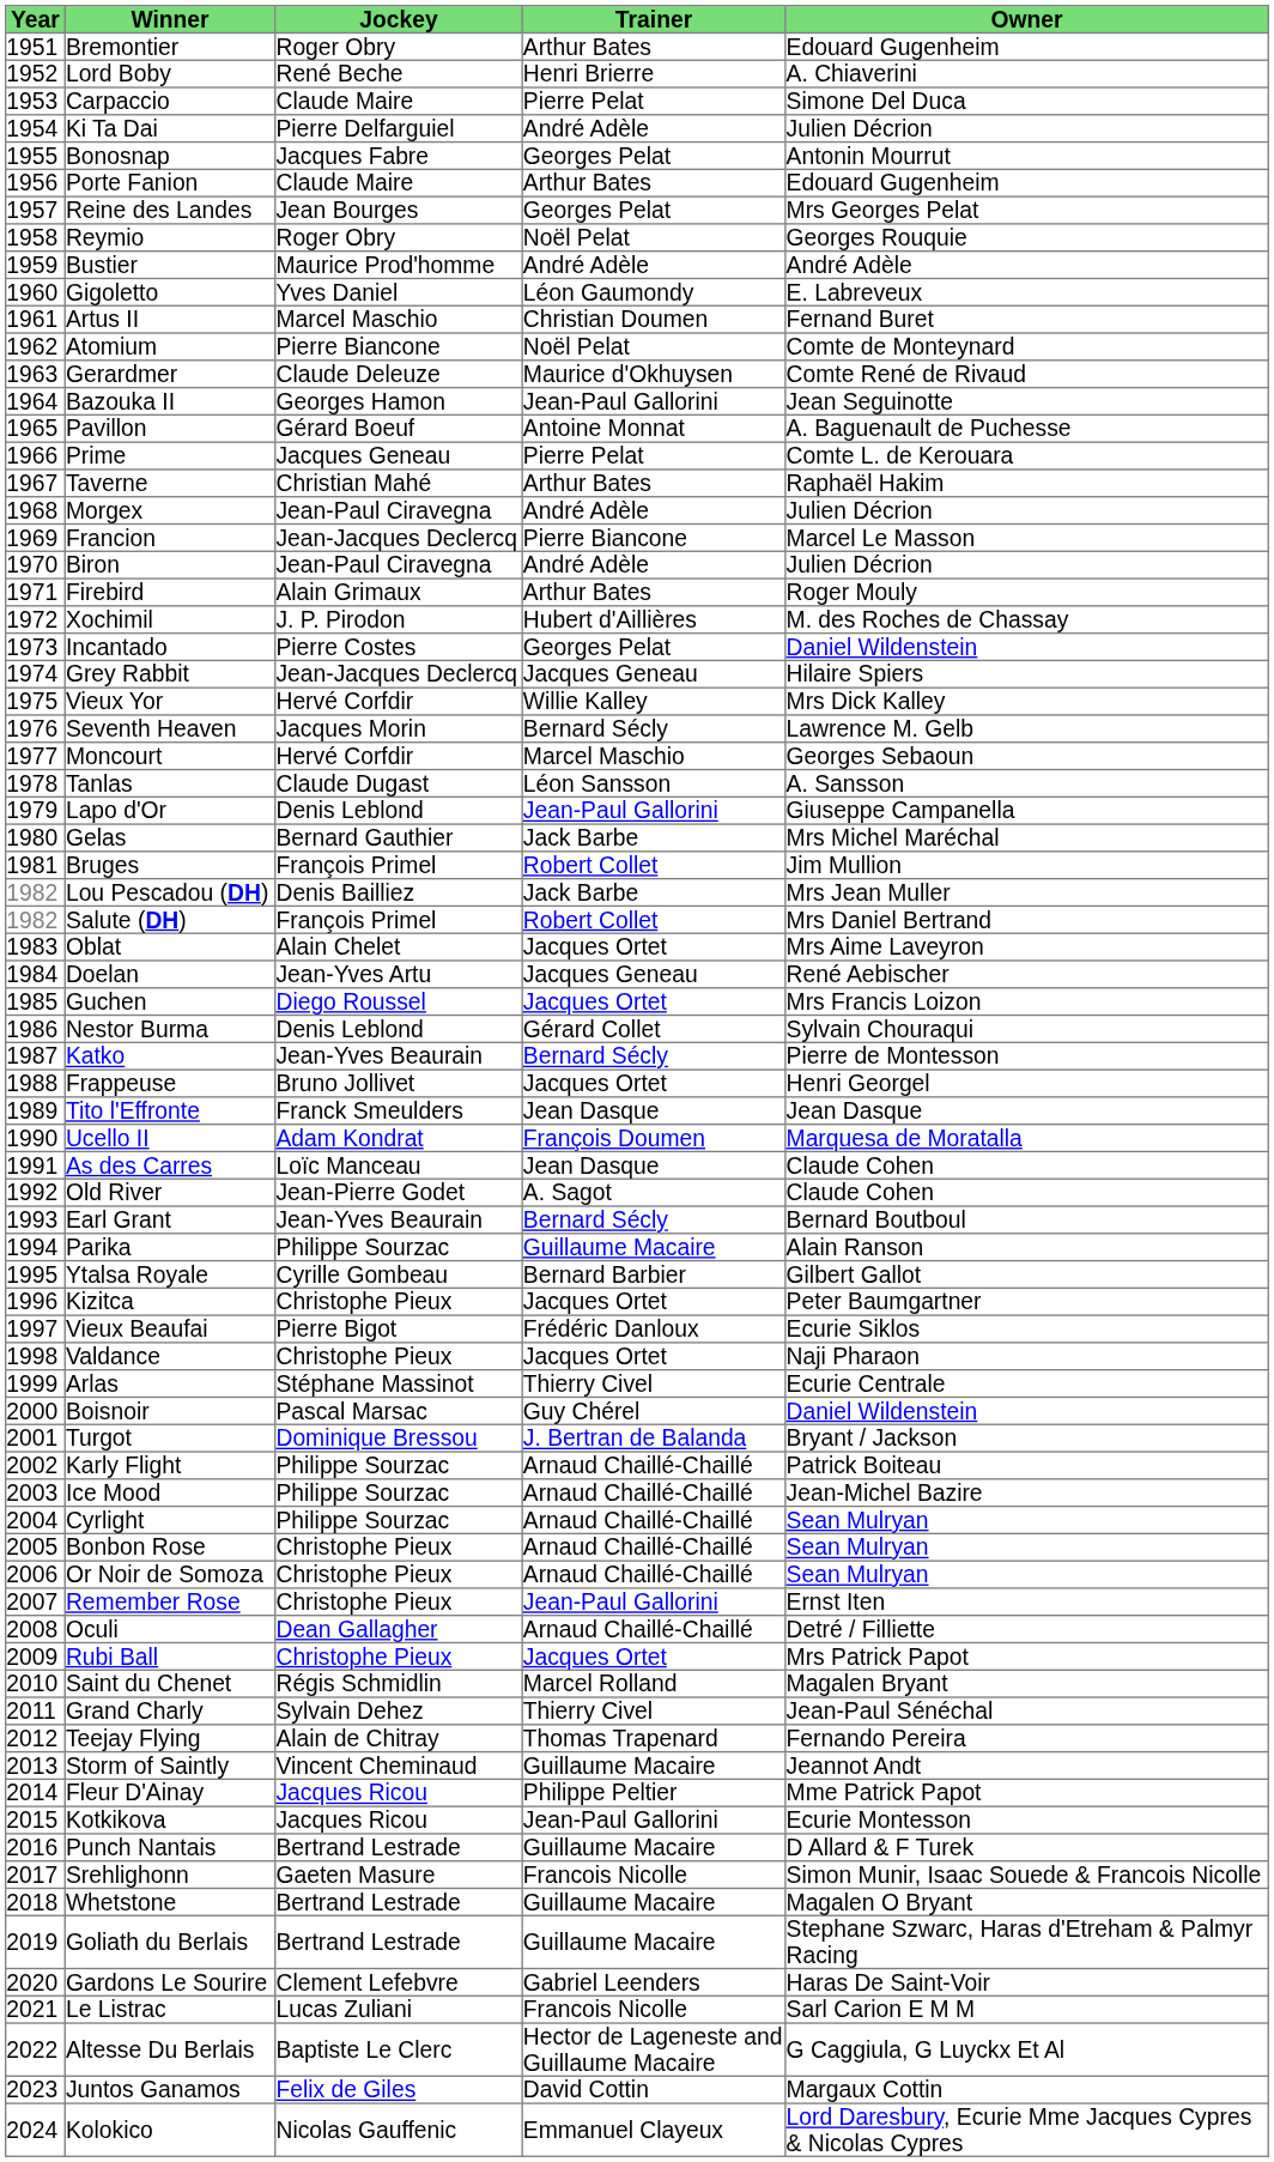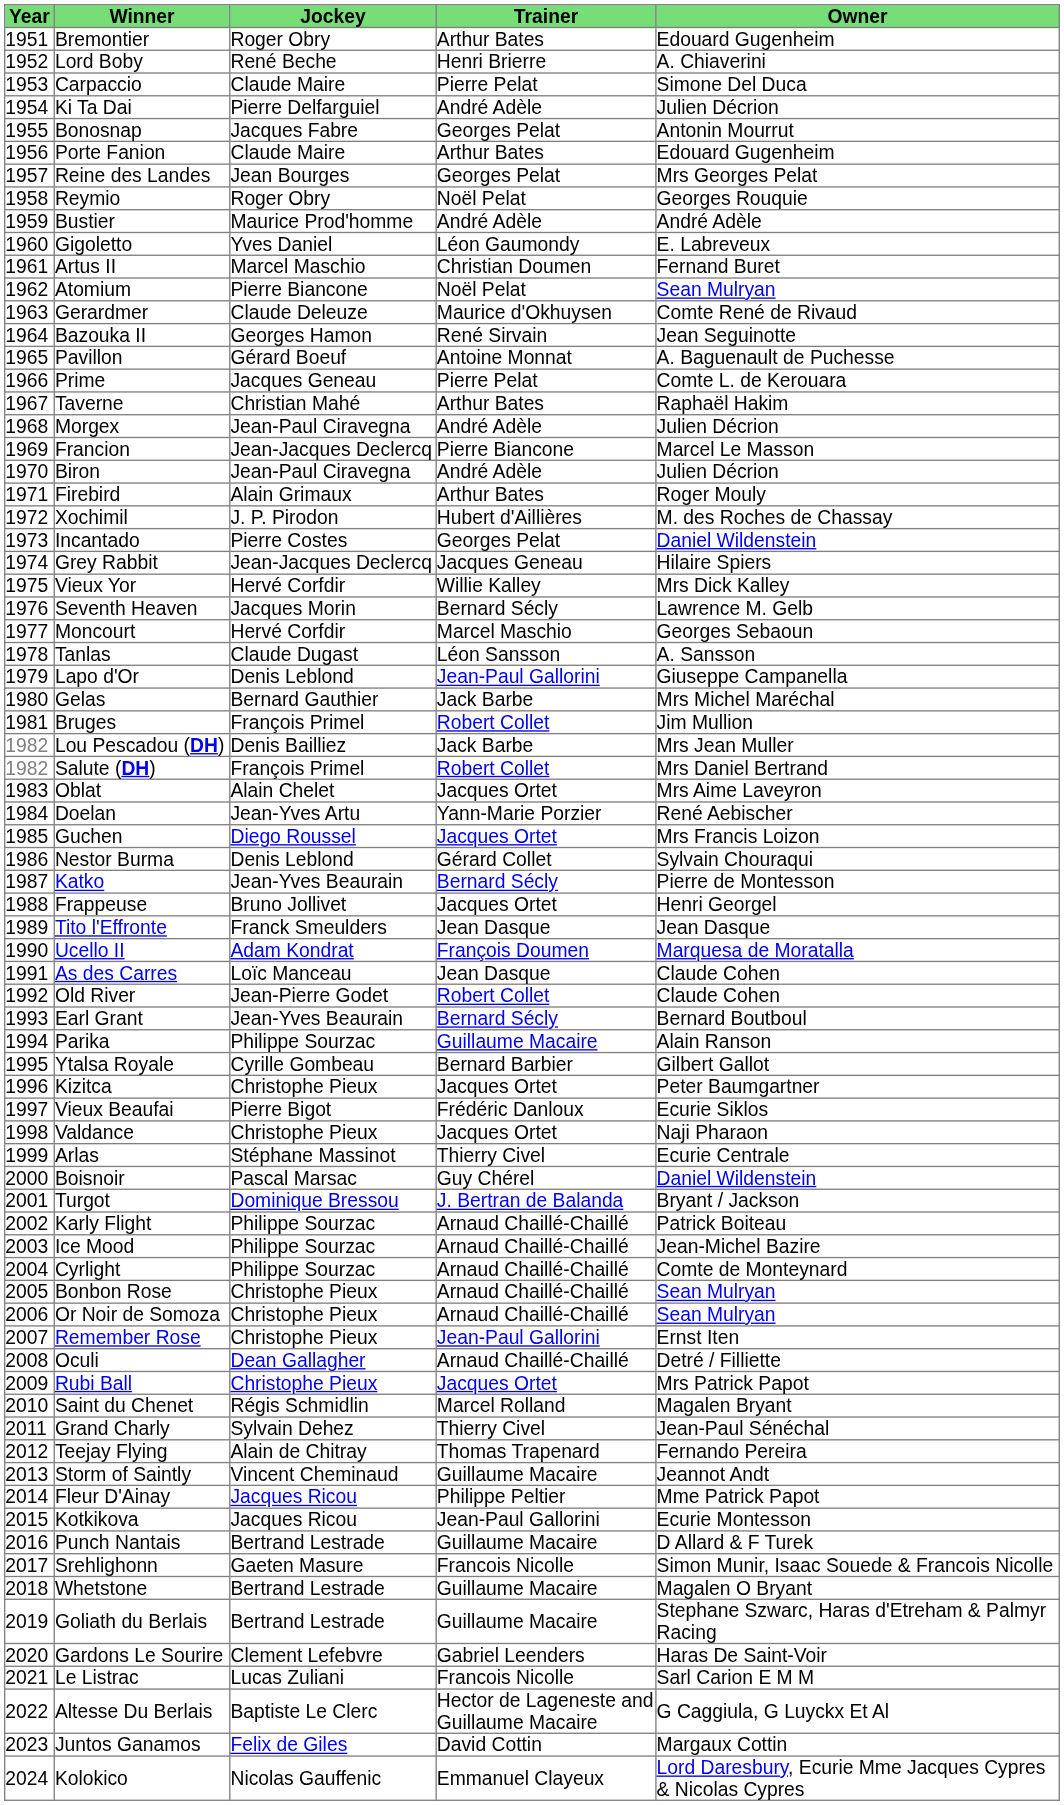 <table class = "sortable" | border="1" cellpadding="0" style="border-collapse: collapse; font-size:90%">
 <tr bgcolor="#77dd77" align="center">
 <th width="36px"><strong>Year</strong><br></th>
 <th width="130px"><strong>Winner</strong><br></th>
 <th width="153px"><strong>Jockey</strong><br></th>
 <th width="163px"><strong>Trainer</strong><br></th>
 <th width="300px"><strong>Owner</strong><br></th>
 </tr>
 <tr>
 <td>1951</td>
 <td>Bremontier</td>
 <td>Roger Obry</td>
 <td>Arthur Bates</td>
 <td>Edouard Gugenheim</td>
 </tr>
 <tr>
 <td>1952</td>
 <td>Lord Boby</td>
 <td>René Beche</td>
 <td>Henri Brierre</td>
 <td>A. Chiaverini</td>
 </tr>
 <tr>
 <td>1953</td>
 <td>Carpaccio</td>
 <td>Claude Maire</td>
 <td>Pierre Pelat</td>
 <td>Simone Del Duca</td>
 </tr>
 <tr>
 <td>1954</td>
 <td>Ki Ta Dai</td>
 <td>Pierre Delfarguiel</td>
 <td>André Adèle</td>
 <td>Julien Décrion</td>
 </tr>
 <tr>
 <td>1955</td>
 <td>Bonosnap</td>
 <td>Jacques Fabre</td>
 <td>Georges Pelat</td>
 <td>Antonin Mourrut</td>
 </tr>
 <tr>
 <td>1956</td>
 <td>Porte Fanion</td>
 <td>Claude Maire</td>
 <td>Arthur Bates</td>
 <td>Edouard Gugenheim</td>
 </tr>
 <tr>
 <td>1957</td>
 <td>Reine des Landes</td>
 <td>Jean Bourges</td>
 <td>Georges Pelat</td>
 <td>Mrs Georges Pelat</td>
 </tr>
 <tr>
 <td>1958</td>
 <td>Reymio</td>
 <td>Roger Obry</td>
 <td>Noël Pelat</td>
 <td>Georges Rouquie</td>
 </tr>
 <tr>
 <td>1959</td>
 <td>Bustier</td>
 <td>Maurice Prod'homme</td>
 <td>André Adèle</td>
 <td>André Adèle</td>
 </tr>
 <tr>
 <td>1960</td>
 <td>Gigoletto</td>
 <td>Yves Daniel</td>
 <td>Léon Gaumondy</td>
 <td>E. Labreveux</td>
 </tr>
 <tr>
 <td>1961</td>
 <td>Artus II</td>
 <td>Marcel Maschio</td>
 <td>Christian Doumen</td>
 <td>Fernand Buret</td>
 </tr>
 <tr>
 <td>1962</td>
 <td>Atomium</td>
 <td>Pierre Biancone</td>
 <td>Noël Pelat</td>
-<td>Comte de Monteynard</td>
+<td><a href='#'>Sean Mulryan</a></td>
 </tr>
 <tr>
 <td>1963</td>
 <td>Gerardmer</td>
 <td>Claude Deleuze</td>
 <td>Maurice d'Okhuysen</td>
 <td>Comte René de Rivaud</td>
 </tr>
 <tr>
 <td>1964</td>
 <td>Bazouka II</td>
 <td>Georges Hamon</td>
-<td>Jean-Paul Gallorini</td>
+<td>René Sirvain</td>
 <td>Jean Seguinotte</td>
 </tr>
 <tr>
 <td>1965</td>
 <td>Pavillon</td>
 <td>Gérard Boeuf</td>
 <td>Antoine Monnat</td>
 <td>A. Baguenault de Puchesse</td>
 </tr>
 <tr>
 <td>1966</td>
 <td>Prime</td>
 <td>Jacques Geneau</td>
 <td>Pierre Pelat</td>
 <td>Comte L. de Kerouara</td>
 </tr>
 <tr>
 <td>1967</td>
 <td>Taverne</td>
 <td>Christian Mahé</td>
 <td>Arthur Bates</td>
 <td>Raphaël Hakim</td>
 </tr>
 <tr>
 <td>1968</td>
 <td>Morgex</td>
 <td>Jean-Paul Ciravegna</td>
 <td>André Adèle</td>
 <td>Julien Décrion</td>
 </tr>
 <tr>
 <td>1969</td>
 <td>Francion</td>
 <td>Jean-Jacques Declercq</td>
 <td>Pierre Biancone</td>
 <td>Marcel Le Masson</td>
 </tr>
 <tr>
 <td>1970</td>
 <td>Biron</td>
 <td>Jean-Paul Ciravegna</td>
 <td>André Adèle</td>
 <td>Julien Décrion</td>
 </tr>
 <tr>
 <td>1971</td>
 <td>Firebird</td>
 <td>Alain Grimaux</td>
 <td>Arthur Bates</td>
 <td>Roger Mouly</td>
 </tr>
 <tr>
 <td>1972</td>
 <td>Xochimil</td>
 <td>J. P. Pirodon</td>
 <td>Hubert d'Aillières</td>
 <td>M. des Roches de Chassay</td>
 </tr>
 <tr>
 <td>1973</td>
 <td>Incantado</td>
 <td>Pierre Costes</td>
 <td>Georges Pelat</td>
 <td><a href='#'>Daniel Wildenstein</a></td>
 </tr>
 <tr>
 <td>1974</td>
 <td>Grey Rabbit</td>
 <td>Jean-Jacques Declercq</td>
 <td>Jacques Geneau</td>
 <td>Hilaire Spiers</td>
 </tr>
 <tr>
 <td>1975</td>
 <td>Vieux Yor</td>
 <td>Hervé Corfdir</td>
 <td>Willie Kalley</td>
 <td>Mrs Dick Kalley</td>
 </tr>
 <tr>
 <td>1976</td>
 <td>Seventh Heaven</td>
 <td>Jacques Morin</td>
 <td>Bernard Sécly</td>
 <td>Lawrence M. Gelb</td>
 </tr>
 <tr>
 <td>1977</td>
 <td>Moncourt</td>
 <td>Hervé Corfdir</td>
 <td>Marcel Maschio</td>
 <td>Georges Sebaoun</td>
 </tr>
 <tr>
 <td>1978</td>
 <td>Tanlas</td>
 <td>Claude Dugast</td>
 <td>Léon Sansson</td>
 <td>A. Sansson</td>
 </tr>
 <tr>
 <td>1979</td>
 <td>Lapo d'Or</td>
 <td>Denis Leblond</td>
 <td><a href='#'>Jean-Paul Gallorini</a></td>
 <td>Giuseppe Campanella</td>
 </tr>
 <tr>
 <td>1980</td>
 <td>Gelas</td>
 <td>Bernard Gauthier</td>
 <td>Jack Barbe</td>
 <td>Mrs Michel Maréchal</td>
 </tr>
 <tr>
 <td>1981</td>
 <td>Bruges</td>
 <td>François Primel</td>
 <td><a href='#'>Robert Collet</a></td>
 <td>Jim Mullion</td>
 </tr>
 <tr>
 <td style="color: gray">1982</td>
 <td>Lou Pescadou (<strong><a href='#'>DH</a></strong>)</td>
 <td>Denis Bailliez</td>
 <td>Jack Barbe</td>
 <td>Mrs Jean Muller</td>
 </tr>
 <tr>
 <td style="color: gray">1982</td>
 <td>Salute (<strong><a href='#'>DH</a></strong>)</td>
 <td>François Primel</td>
 <td><a href='#'>Robert Collet</a></td>
 <td>Mrs Daniel Bertrand</td>
 </tr>
 <tr>
 <td>1983</td>
 <td>Oblat</td>
 <td>Alain Chelet</td>
 <td>Jacques Ortet</td>
 <td>Mrs Aime Laveyron</td>
 </tr>
 <tr>
 <td>1984</td>
 <td>Doelan</td>
 <td>Jean-Yves Artu</td>
-<td>Jacques Geneau</td>
+<td>Yann-Marie Porzier</td>
 <td>René Aebischer</td>
 </tr>
 <tr>
 <td>1985</td>
 <td>Guchen</td>
 <td><a href='#'>Diego Roussel</a></td>
 <td><a href='#'>Jacques Ortet</a></td>
 <td>Mrs Francis Loizon</td>
 </tr>
 <tr>
 <td>1986</td>
 <td>Nestor Burma</td>
 <td>Denis Leblond</td>
 <td>Gérard Collet</td>
 <td>Sylvain Chouraqui</td>
 </tr>
 <tr>
 <td>1987</td>
 <td><a href='#'>Katko</a></td>
 <td>Jean-Yves Beaurain</td>
 <td><a href='#'>Bernard Sécly</a></td>
 <td>Pierre de Montesson</td>
 </tr>
 <tr>
 <td>1988</td>
 <td>Frappeuse</td>
 <td>Bruno Jollivet</td>
 <td>Jacques Ortet</td>
 <td>Henri Georgel</td>
 </tr>
 <tr>
 <td>1989</td>
 <td><a href='#'>Tito l'Effronte</a></td>
 <td>Franck Smeulders</td>
 <td>Jean Dasque</td>
 <td>Jean Dasque</td>
 </tr>
 <tr>
 <td>1990</td>
 <td><a href='#'>Ucello II</a></td>
 <td><a href='#'>Adam Kondrat</a></td>
 <td><a href='#'>François Doumen</a></td>
 <td><a href='#'>Marquesa de Moratalla</a></td>
 </tr>
 <tr>
 <td>1991</td>
 <td><a href='#'>As des Carres</a></td>
 <td>Loïc Manceau</td>
 <td>Jean Dasque</td>
 <td>Claude Cohen</td>
 </tr>
 <tr>
 <td>1992</td>
 <td>Old River</td>
 <td>Jean-Pierre Godet</td>
-<td>A. Sagot</td>
+<td><a href='#'>Robert Collet</a></td>
 <td>Claude Cohen</td>
 </tr>
 <tr>
 <td>1993</td>
 <td>Earl Grant</td>
 <td>Jean-Yves Beaurain</td>
 <td><a href='#'>Bernard Sécly</a></td>
 <td>Bernard Boutboul</td>
 </tr>
 <tr>
 <td>1994</td>
 <td>Parika</td>
 <td>Philippe Sourzac</td>
 <td><a href='#'>Guillaume Macaire</a></td>
 <td>Alain Ranson</td>
 </tr>
 <tr>
 <td>1995</td>
 <td>Ytalsa Royale</td>
 <td>Cyrille Gombeau</td>
 <td>Bernard Barbier</td>
 <td>Gilbert Gallot</td>
 </tr>
 <tr>
 <td>1996</td>
 <td>Kizitca</td>
 <td>Christophe Pieux</td>
 <td>Jacques Ortet</td>
 <td>Peter Baumgartner</td>
 </tr>
 <tr>
 <td>1997</td>
 <td>Vieux Beaufai</td>
 <td>Pierre Bigot</td>
 <td>Frédéric Danloux</td>
 <td>Ecurie Siklos</td>
 </tr>
 <tr>
 <td>1998</td>
 <td>Valdance</td>
 <td>Christophe Pieux</td>
 <td>Jacques Ortet</td>
 <td>Naji Pharaon</td>
 </tr>
 <tr>
 <td>1999</td>
 <td>Arlas</td>
 <td>Stéphane Massinot</td>
 <td>Thierry Civel</td>
 <td>Ecurie Centrale</td>
 </tr>
 <tr>
 <td>2000</td>
 <td>Boisnoir</td>
 <td>Pascal Marsac</td>
 <td>Guy Chérel</td>
 <td><a href='#'>Daniel Wildenstein</a></td>
 </tr>
 <tr>
 <td>2001</td>
 <td>Turgot</td>
 <td><a href='#'>Dominique Bressou</a></td>
 <td><a href='#'>J. Bertran de Balanda</a></td>
 <td>Bryant / Jackson </td>
 </tr>
 <tr>
 <td>2002</td>
 <td>Karly Flight</td>
 <td>Philippe Sourzac</td>
 <td>Arnaud Chaillé-Chaillé</td>
 <td>Patrick Boiteau</td>
 </tr>
 <tr>
 <td>2003</td>
 <td>Ice Mood</td>
 <td>Philippe Sourzac</td>
 <td>Arnaud Chaillé-Chaillé</td>
 <td>Jean-Michel Bazire</td>
 </tr>
 <tr>
 <td>2004</td>
 <td>Cyrlight</td>
 <td>Philippe Sourzac</td>
 <td>Arnaud Chaillé-Chaillé</td>
-<td><a href='#'>Sean Mulryan</a></td>
+<td>Comte de Monteynard</td>
 </tr>
 <tr>
 <td>2005</td>
 <td>Bonbon Rose</td>
 <td>Christophe Pieux</td>
 <td>Arnaud Chaillé-Chaillé</td>
 <td><a href='#'>Sean Mulryan</a></td>
 </tr>
 <tr>
 <td>2006</td>
 <td>Or Noir de Somoza</td>
 <td>Christophe Pieux</td>
 <td>Arnaud Chaillé-Chaillé</td>
 <td><a href='#'>Sean Mulryan</a></td>
 </tr>
 <tr>
 <td>2007</td>
 <td><a href='#'>Remember Rose</a></td>
 <td>Christophe Pieux</td>
 <td><a href='#'>Jean-Paul Gallorini</a></td>
 <td>Ernst Iten</td>
 </tr>
 <tr>
 <td>2008</td>
 <td>Oculi</td>
 <td><a href='#'>Dean Gallagher</a></td>
 <td>Arnaud Chaillé-Chaillé</td>
 <td>Detré / Filliette </td>
 </tr>
 <tr>
 <td>2009</td>
 <td><a href='#'>Rubi Ball</a></td>
 <td><a href='#'>Christophe Pieux</a></td>
 <td><a href='#'>Jacques Ortet</a></td>
 <td>Mrs Patrick Papot</td>
 </tr>
 <tr>
 <td>2010</td>
 <td>Saint du Chenet</td>
 <td>Régis Schmidlin</td>
 <td>Marcel Rolland</td>
 <td>Magalen Bryant</td>
 </tr>
 <tr>
 <td>2011</td>
 <td>Grand Charly</td>
 <td>Sylvain Dehez</td>
 <td>Thierry Civel</td>
 <td>Jean-Paul Sénéchal</td>
 </tr>
 <tr>
 <td>2012</td>
 <td>Teejay Flying</td>
 <td>Alain de Chitray</td>
 <td>Thomas Trapenard</td>
 <td>Fernando Pereira</td>
 </tr>
 <tr>
 <td>2013</td>
 <td>Storm of Saintly</td>
 <td>Vincent Cheminaud</td>
 <td>Guillaume Macaire</td>
 <td>Jeannot Andt</td>
 </tr>
 <tr>
 <td>2014</td>
 <td>Fleur D'Ainay</td>
 <td><a href='#'>Jacques Ricou</a></td>
 <td>Philippe Peltier</td>
 <td>Mme Patrick Papot</td>
 </tr>
 <tr>
 <td>2015</td>
 <td>Kotkikova</td>
 <td>Jacques Ricou</td>
 <td>Jean-Paul Gallorini</td>
 <td>Ecurie Montesson  </td>
 </tr>
 <tr>
 <td>2016</td>
 <td>Punch Nantais</td>
 <td>Bertrand Lestrade</td>
 <td>Guillaume Macaire</td>
 <td>D Allard & F Turek</td>
 </tr>
 <tr>
 <td>2017</td>
 <td>Srehlighonn</td>
 <td>Gaeten Masure</td>
 <td>Francois Nicolle</td>
 <td>Simon Munir, Isaac Souede & Francois Nicolle</td>
 </tr>
 <tr>
 <td>2018</td>
 <td>Whetstone</td>
 <td>Bertrand Lestrade</td>
 <td>Guillaume Macaire</td>
 <td>Magalen O Bryant</td>
 </tr>
 <tr>
 <td>2019</td>
 <td>Goliath du Berlais</td>
 <td>Bertrand Lestrade</td>
 <td>Guillaume Macaire</td>
 <td>Stephane Szwarc, Haras d'Etreham & Palmyr Racing</td>
 </tr>
 <tr>
 <td>2020</td>
 <td>Gardons Le Sourire</td>
 <td>Clement Lefebvre</td>
 <td>Gabriel Leenders</td>
 <td>Haras De Saint-Voir</td>
 </tr>
 <tr>
 <td>2021</td>
 <td>Le Listrac</td>
 <td>Lucas Zuliani</td>
 <td>Francois Nicolle</td>
 <td>Sarl Carion E M M</td>
 </tr>
 <tr>
 <td>2022</td>
 <td>Altesse Du Berlais</td>
 <td>Baptiste Le Clerc</td>
 <td>Hector de Lageneste and Guillaume Macaire</td>
 <td>G Caggiula, G Luyckx Et Al</td>
 </tr>
 <tr>
 <td>2023</td>
 <td>Juntos Ganamos</td>
 <td><a href='#'>Felix de Giles</a></td>
 <td>David Cottin</td>
 <td>Margaux Cottin</td>
 </tr>
 <tr>
 <td>2024</td>
 <td>Kolokico</td>
 <td>Nicolas Gauffenic</td>
 <td>Emmanuel Clayeux</td>
 <td><a href='#'>Lord Daresbury</a>, Ecurie Mme Jacques Cypres & Nicolas Cypres</td>
 </tr>
 </table>
